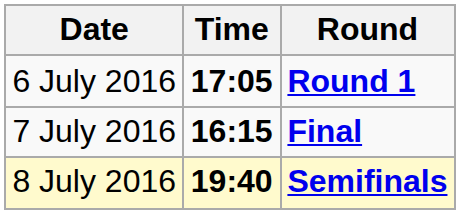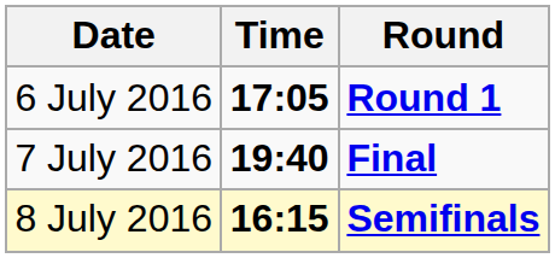 <table class="wikitable">
 <tr>
 <th>Date</th>
 <th>Time</th>
 <th>Round</th>
 </tr>
 <tr>
 <td>6 July 2016</td>
 <td><strong>17:05</strong></td>
 <td><strong><a href='#'>Round 1</a></strong></td>
 </tr>
 <tr>
 <td>7 July 2016</td>
-<td><strong>16:15</strong></td>
+<td><strong>19:40</strong></td>
 <td><strong><a href='#'>Final</a></strong></td>
 </tr>
 <tr style=background:lemonchiffon>
 <td>8 July 2016</td>
-<td><strong>19:40</strong></td>
+<td><strong>16:15</strong></td>
 <td><strong><a href='#'>Semifinals</a></strong></td>
 </tr>
 </table>
